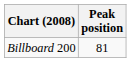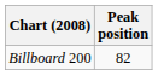 <table class="wikitable">
 <tr>
 <th>Chart (2008)</th>
 <th>Peak<br>position</th>
 </tr>
 <tr>
 <td><em>Billboard</em> 200</td>
-<td style="text-align:center;">81</td>
+<td style="text-align:center;">82</td>
 </tr>
 </table>
